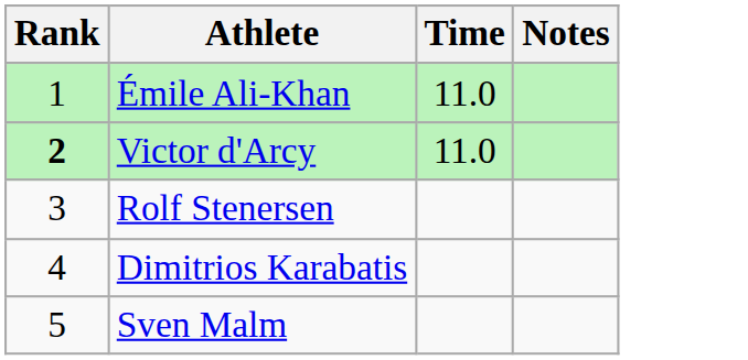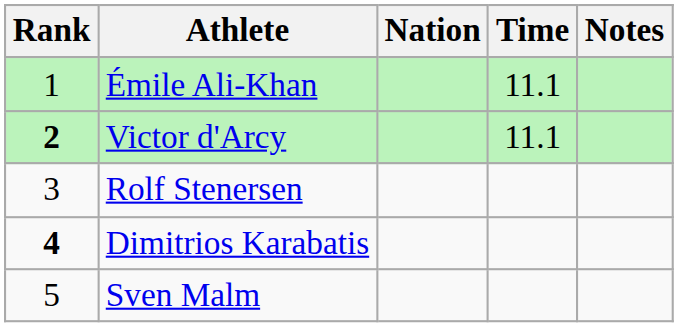 <table class="wikitable sortable" style="text-align:center">
 <tr>
 <th>Rank</th>
 <th>Athlete</th>
+<th>Nation</th>
 <th>Time</th>
 <th>Notes</th>
 </tr>
 <tr bgcolor=bbf3bb>
 <td>1</td>
 <td align=left data-sort-value="Ali-Khan, Émile"><a href='#'>Émile Ali-Khan</a></td>
-<td>11.0</td>
+<td align=left></td>
+<td>11.1</td>
 <td></td>
 </tr>
 <tr bgcolor=bbf3bb>
 <td><strong>2</strong></td>
 <td align=left data-sort-value="d'Arcy, Victor"><a href='#'>Victor d'Arcy</a></td>
-<td>11.0</td>
+<td align=left></td>
+<td>11.1</td>
 <td></td>
 </tr>
 <tr>
 <td>3</td>
 <td align=left data-sort-value="Stenersen, Rolf"><a href='#'>Rolf Stenersen</a></td>
+<td align=left></td>
 <td></td>
 <td></td>
 </tr>
 <tr>
-<td>4</td>
+<td><strong>4</strong></td>
 <td align=left data-sort-value="Karabatis, Dimitrios"><a href='#'>Dimitrios Karabatis</a></td>
+<td align=left></td>
 <td></td>
 <td></td>
 </tr>
 <tr>
 <td>5</td>
 <td align=left data-sort-value="Malm, Sven"><a href='#'>Sven Malm</a></td>
+<td align=left></td>
 <td></td>
 <td></td>
 </tr>
 </table>
